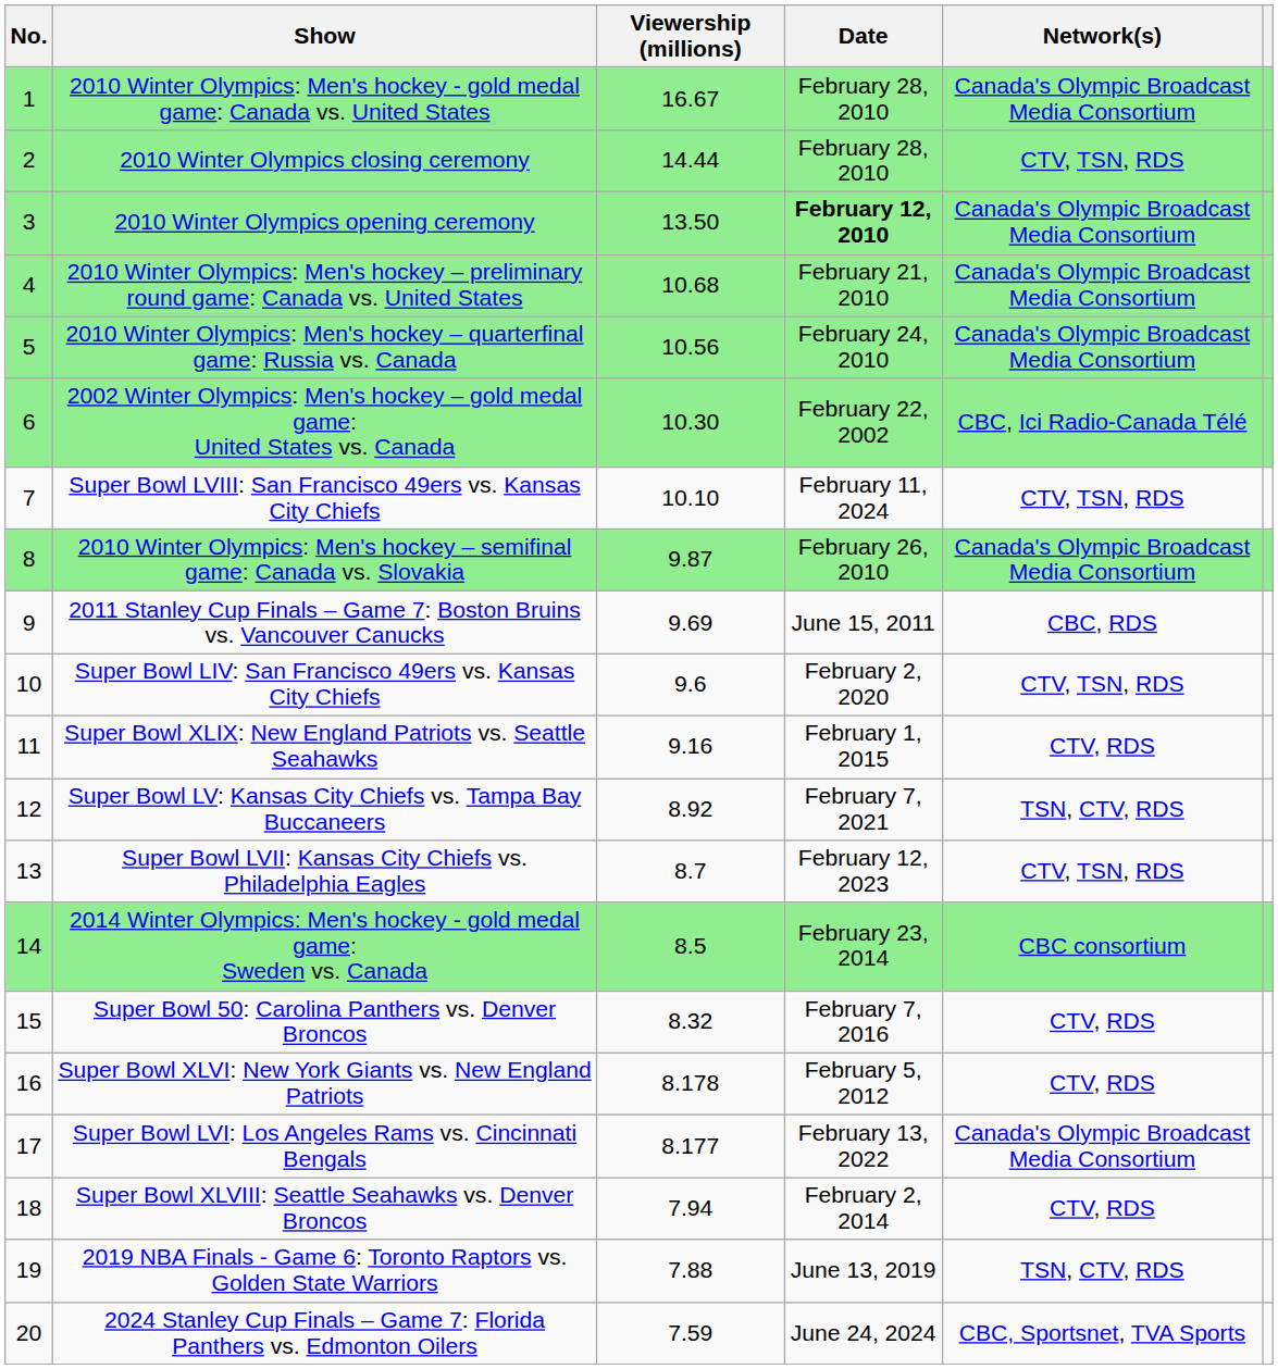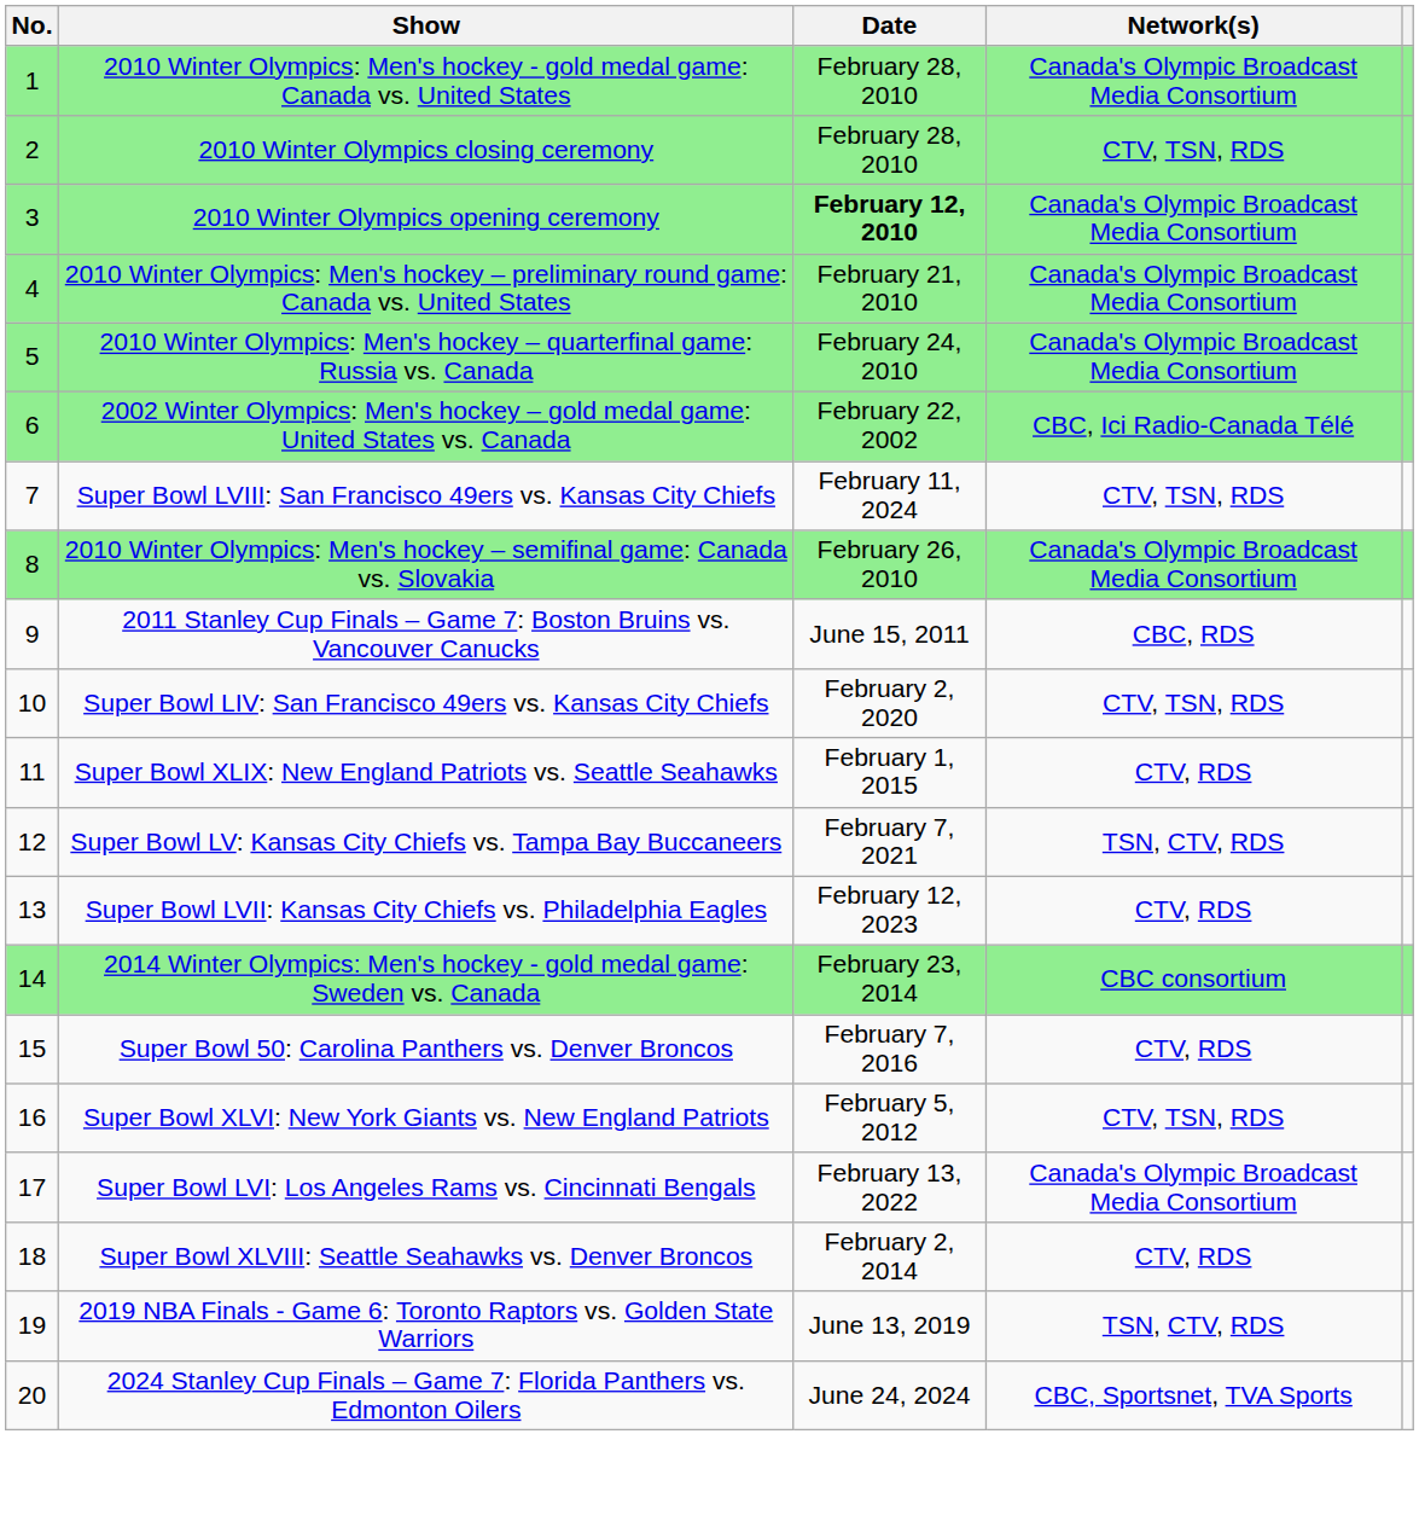 <table class="wikitable sortable" style="width:100%; text-align:center;">
 <tr>
 <th><abbr>No.</abbr></th>
 <th>Show</th>
-<th>Viewership (millions)</th>
 <th>Date</th>
 <th>Network(s)</th>
 <th class="unsortable"></th>
 </tr>
 <tr style="background:lightgreen;">
 <td>1</td>
 <td><a href='#'>2010 Winter Olympics</a>: <a href='#'>Men's hockey - gold medal game</a>: <a href='#'>Canada</a> vs. <a href='#'>United States</a></td>
-<td>16.67</td>
 <td>February 28, 2010</td>
 <td><a href='#'>Canada's Olympic Broadcast Media Consortium</a></td>
 <td></td>
 </tr>
 <tr style="background:lightgreen;">
 <td>2</td>
 <td><a href='#'>2010 Winter Olympics closing ceremony</a></td>
-<td>14.44</td>
 <td>February 28, 2010</td>
 <td><a href='#'>CTV</a>, <a href='#'>TSN</a>, <a href='#'>RDS</a></td>
 <td></td>
 </tr>
 <tr style="background:lightgreen;">
 <td>3</td>
 <td><a href='#'>2010 Winter Olympics opening ceremony</a></td>
-<td>13.50</td>
 <td><strong>February 12, 2010</strong></td>
 <td><a href='#'>Canada's Olympic Broadcast Media Consortium</a></td>
 <td></td>
 </tr>
 <tr style="background:lightgreen;">
 <td>4</td>
 <td><a href='#'>2010 Winter Olympics</a>: <a href='#'>Men's hockey – preliminary round game</a>: <a href='#'>Canada</a> vs. <a href='#'>United States</a></td>
-<td>10.68</td>
 <td>February 21, 2010</td>
 <td><a href='#'>Canada's Olympic Broadcast Media Consortium</a></td>
 <td></td>
 </tr>
 <tr style="background:lightgreen;">
 <td>5</td>
 <td><a href='#'>2010 Winter Olympics</a>: <a href='#'>Men's hockey – quarterfinal game</a>: <a href='#'>Russia</a> vs. <a href='#'>Canada</a></td>
-<td>10.56</td>
 <td>February 24, 2010</td>
 <td><a href='#'>Canada's Olympic Broadcast Media Consortium</a></td>
 <td></td>
 </tr>
 <tr style="background:lightgreen;">
 <td>6</td>
 <td><a href='#'>2002 Winter Olympics</a>: <a href='#'>Men's hockey – gold medal game</a>: <br><a href='#'>United States</a> vs. <a href='#'>Canada</a></td>
-<td>10.30</td>
 <td>February 22, 2002</td>
 <td><a href='#'>CBC</a>, <a href='#'>Ici Radio-Canada Télé</a></td>
 <td></td>
 </tr>
 <tr>
 <td>7</td>
 <td><a href='#'>Super Bowl LVIII</a>: <a href='#'>San Francisco 49ers</a> vs. <a href='#'>Kansas City Chiefs</a></td>
-<td>10.10</td>
 <td>February 11, 2024</td>
 <td><a href='#'>CTV</a>, <a href='#'>TSN</a>, <a href='#'>RDS</a></td>
 <td></td>
 </tr>
 <tr style="background:lightgreen;">
 <td>8</td>
 <td><a href='#'>2010 Winter Olympics</a>: <a href='#'>Men's hockey – semifinal game</a>: <a href='#'>Canada</a> vs. <a href='#'>Slovakia</a></td>
-<td>9.87</td>
 <td>February 26, 2010</td>
 <td><a href='#'>Canada's Olympic Broadcast Media Consortium</a></td>
 <td></td>
 </tr>
 <tr>
 <td>9</td>
 <td><a href='#'>2011 Stanley Cup Finals – Game 7</a>: <a href='#'>Boston Bruins</a> vs. <a href='#'>Vancouver Canucks</a></td>
-<td>9.69</td>
 <td>June 15, 2011</td>
 <td><a href='#'>CBC</a>, <a href='#'>RDS</a></td>
 <td></td>
 </tr>
 <tr>
 <td>10</td>
 <td><a href='#'>Super Bowl LIV</a>: <a href='#'>San Francisco 49ers</a> vs. <a href='#'>Kansas City Chiefs</a></td>
-<td>9.6</td>
 <td>February 2, 2020</td>
 <td><a href='#'>CTV</a>, <a href='#'>TSN</a>, <a href='#'>RDS</a></td>
 <td></td>
 </tr>
 <tr>
 <td>11</td>
 <td><a href='#'>Super Bowl XLIX</a>: <a href='#'>New England Patriots</a> vs. <a href='#'>Seattle Seahawks</a></td>
-<td>9.16</td>
 <td>February 1, 2015</td>
 <td><a href='#'>CTV</a>, <a href='#'>RDS</a></td>
 <td></td>
 </tr>
 <tr>
 <td>12</td>
 <td><a href='#'>Super Bowl LV</a>: <a href='#'>Kansas City Chiefs</a> vs. <a href='#'>Tampa Bay Buccaneers</a></td>
-<td>8.92</td>
 <td>February 7, 2021</td>
 <td><a href='#'>TSN</a>, <a href='#'>CTV</a>, <a href='#'>RDS</a></td>
 <td></td>
 </tr>
 <tr>
 <td>13</td>
 <td><a href='#'>Super Bowl LVII</a>: <a href='#'>Kansas City Chiefs</a> vs. <a href='#'>Philadelphia Eagles</a></td>
-<td>8.7</td>
 <td>February 12, 2023</td>
-<td><a href='#'>CTV</a>, <a href='#'>TSN</a>, <a href='#'>RDS</a></td>
+<td><a href='#'>CTV</a>, <a href='#'>RDS</a></td>
 <td></td>
 </tr>
 <tr style="background:lightgreen;">
 <td>14</td>
 <td><a href='#'>2014 Winter Olympics: Men's hockey - gold medal game</a>: <br><a href='#'>Sweden</a> vs. <a href='#'>Canada</a></td>
-<td>8.5</td>
 <td>February 23, 2014</td>
 <td><a href='#'>CBC consortium</a></td>
 <td></td>
 </tr>
 <tr>
 <td>15</td>
 <td><a href='#'>Super Bowl 50</a>: <a href='#'>Carolina Panthers</a> vs. <a href='#'>Denver Broncos</a></td>
-<td>8.32</td>
 <td>February 7, 2016</td>
 <td><a href='#'>CTV</a>, <a href='#'>RDS</a></td>
 <td></td>
 </tr>
 <tr>
 <td>16</td>
 <td><a href='#'>Super Bowl XLVI</a>: <a href='#'>New York Giants</a> vs. <a href='#'>New England Patriots</a></td>
-<td>8.178</td>
 <td>February 5, 2012</td>
-<td><a href='#'>CTV</a>, <a href='#'>RDS</a></td>
+<td><a href='#'>CTV</a>, <a href='#'>TSN</a>, <a href='#'>RDS</a></td>
 <td></td>
 </tr>
 <tr>
 <td>17</td>
 <td><a href='#'>Super Bowl LVI</a>: <a href='#'>Los Angeles Rams</a> vs. <a href='#'>Cincinnati Bengals</a></td>
-<td>8.177</td>
 <td>February 13, 2022</td>
 <td><a href='#'>Canada's Olympic Broadcast Media Consortium</a></td>
 <td></td>
 </tr>
 <tr>
 <td>18</td>
 <td><a href='#'>Super Bowl XLVIII</a>: <a href='#'>Seattle Seahawks</a> vs. <a href='#'>Denver Broncos</a></td>
-<td>7.94</td>
 <td>February 2, 2014</td>
 <td><a href='#'>CTV</a>, <a href='#'>RDS</a></td>
 <td></td>
 </tr>
 <tr>
 <td>19</td>
 <td><a href='#'>2019 NBA Finals - Game 6</a>: <a href='#'>Toronto Raptors</a> vs. <a href='#'>Golden State Warriors</a></td>
-<td>7.88</td>
 <td>June 13, 2019</td>
 <td><a href='#'>TSN</a>, <a href='#'>CTV</a>, <a href='#'>RDS</a></td>
 <td></td>
 </tr>
 <tr>
 <td>20</td>
 <td><a href='#'>2024 Stanley Cup Finals – Game 7</a>: <a href='#'>Florida Panthers</a> vs. <a href='#'>Edmonton Oilers</a></td>
-<td>7.59</td>
 <td>June 24, 2024</td>
 <td><a href='#'>CBC, Sportsnet</a>, <a href='#'>TVA Sports</a></td>
 <td></td>
 </tr>
 </table>
